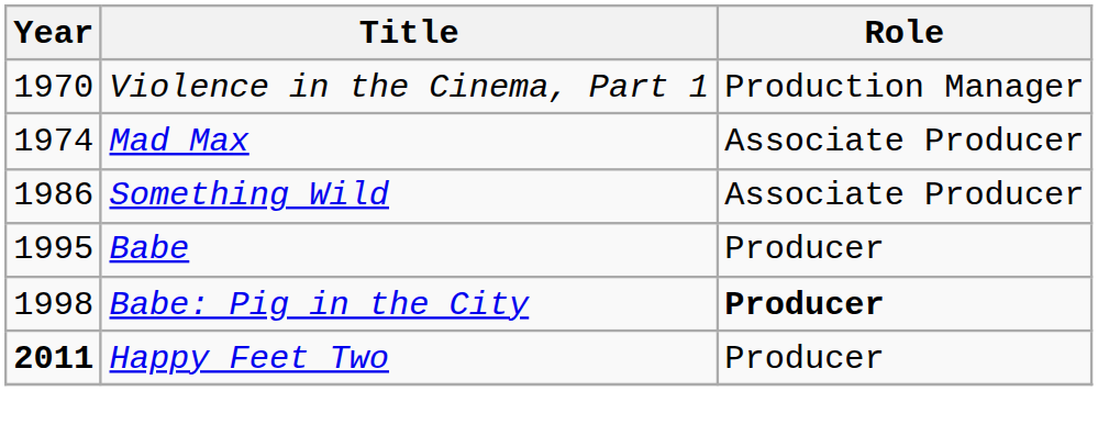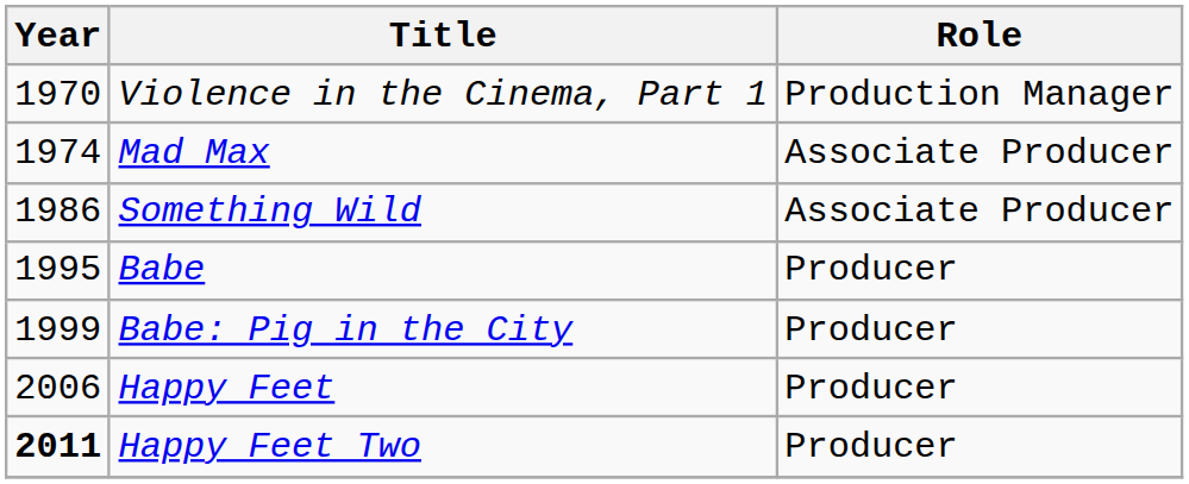 <table class="wikitable">
 <tr>
 <th>Year</th>
 <th>Title</th>
 <th>Role</th>
 </tr>
 <tr>
 <td>1970</td>
 <td><em>Violence in the Cinema, Part 1</em></td>
 <td>Production Manager</td>
 </tr>
 <tr>
 <td>1974</td>
 <td><em><a href='#'>Mad Max</a></em></td>
 <td>Associate Producer</td>
 </tr>
 <tr>
 <td>1986</td>
 <td><em><a href='#'>Something Wild</a></em></td>
 <td>Associate Producer</td>
 </tr>
 <tr>
 <td>1995</td>
 <td><em><a href='#'>Babe</a></em></td>
 <td>Producer</td>
 </tr>
 <tr>
-<td>1998</td>
+<td>1999</td>
 <td><em><a href='#'>Babe: Pig in the City</a></em></td>
-<td><strong>Producer</strong></td>
+<td>Producer</td>
+</tr>
+<tr>
+<td>2006</td>
+<td><em><a href='#'>Happy Feet</a></em></td>
+<td>Producer</td>
 </tr>
 <tr>
 <td><strong>2011</strong></td>
 <td><em><a href='#'>Happy Feet Two</a></em></td>
 <td>Producer</td>
 </tr>
 <tr>
 </tr>
 </table>
